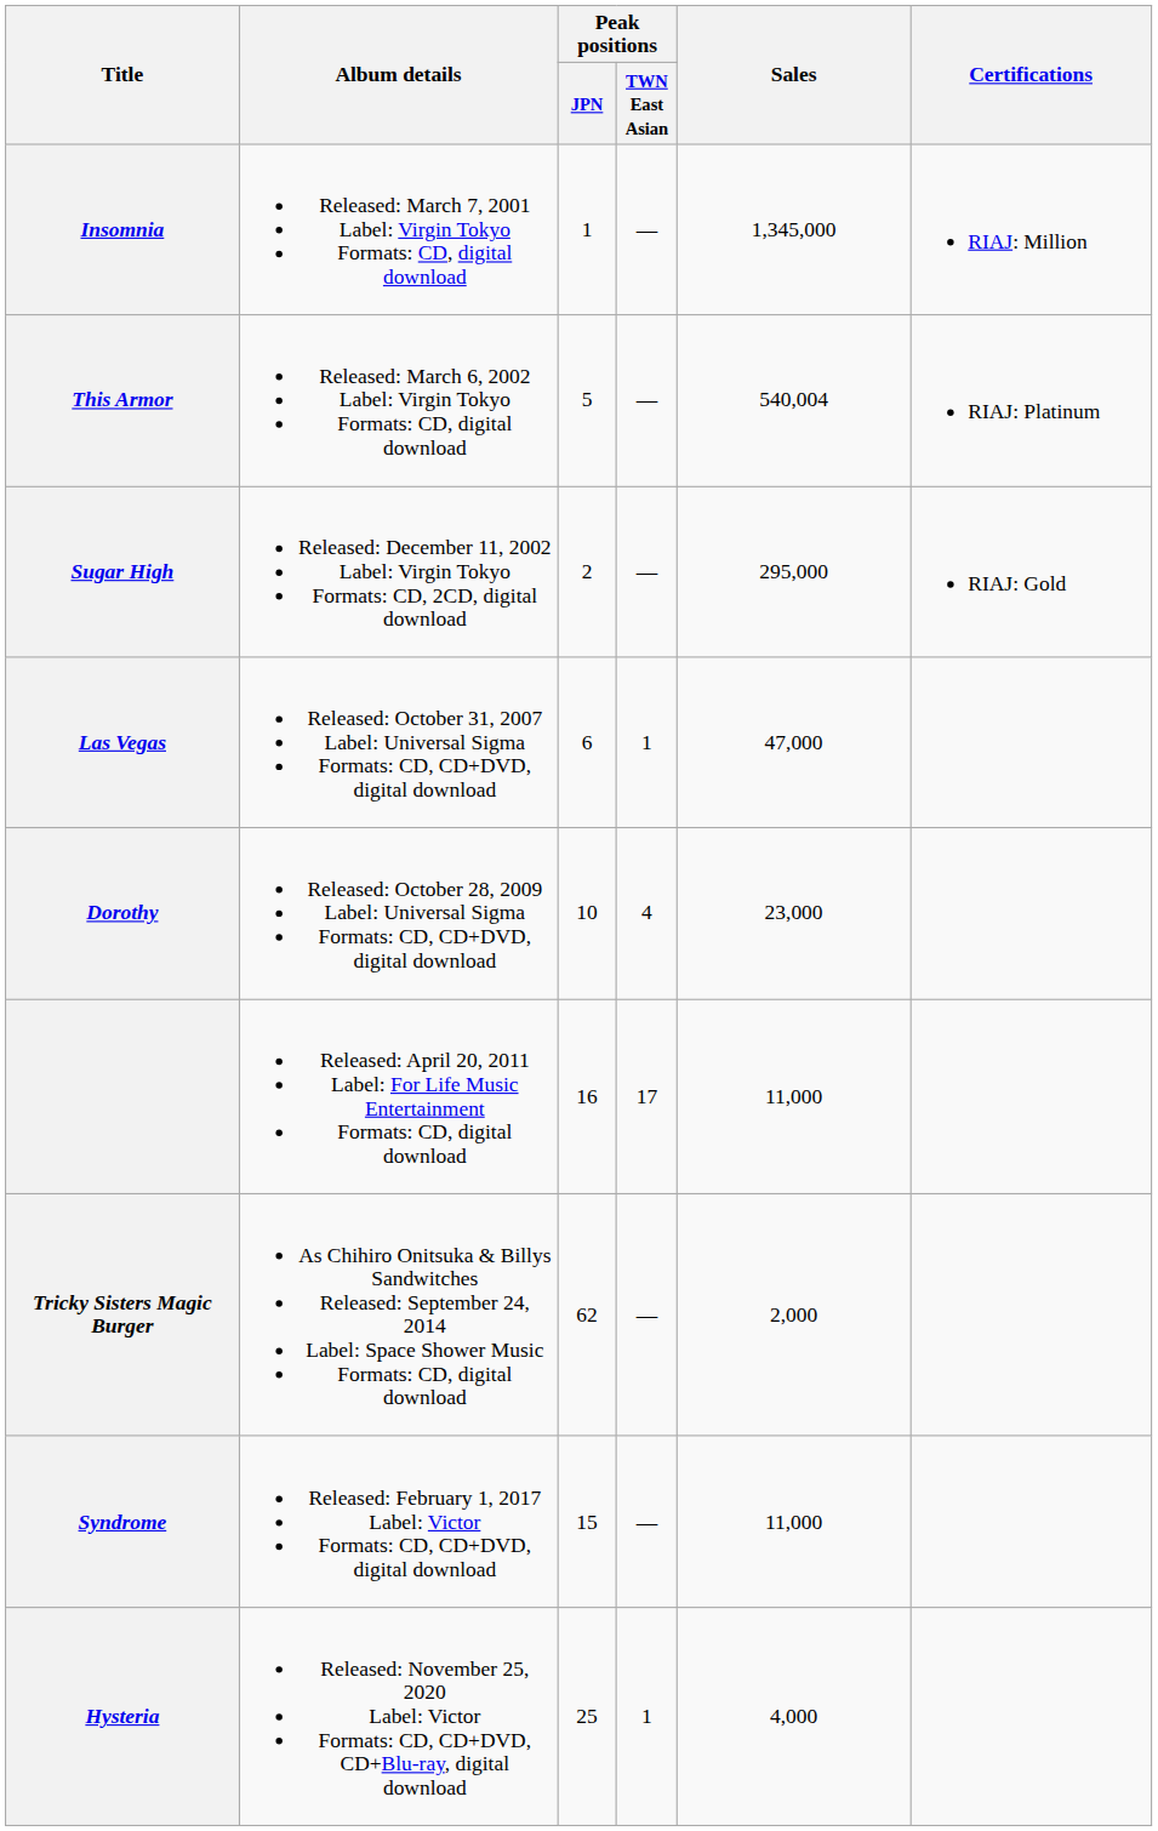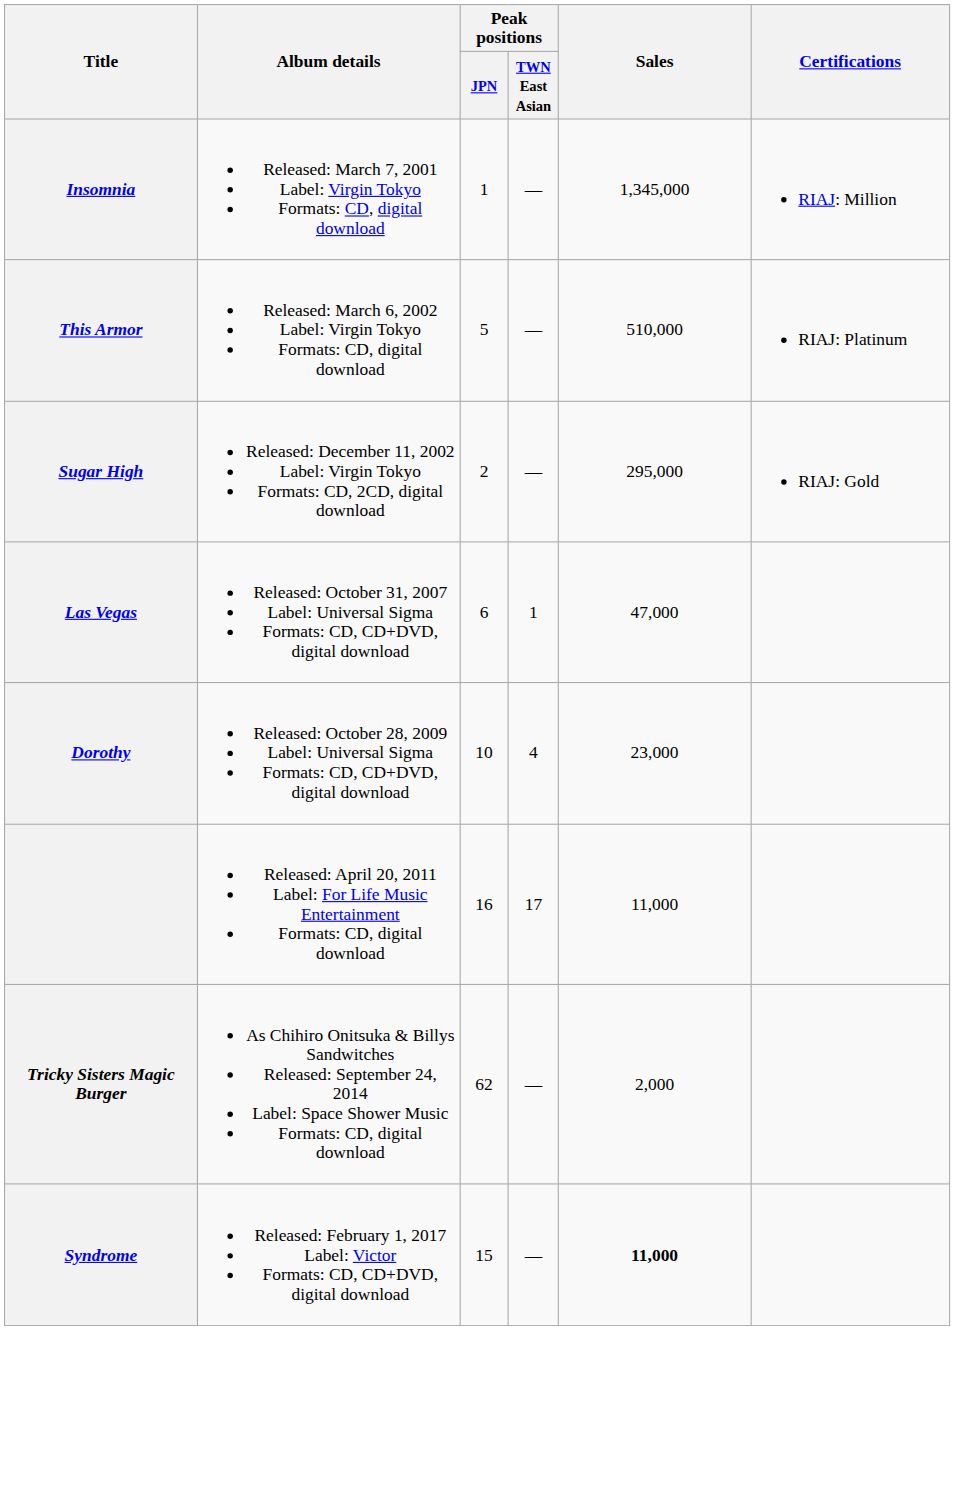 <table class="wikitable plainrowheaders" style="text-align:center;">
 <tr>
 <th style="width:12em;" rowspan="2">Title</th>
 <th style="width:16em;" rowspan="2">Album details</th>
 <th colspan="2">Peak positions</th>
 <th style="width:12em;" rowspan="2">Sales</th>
 <th style="width:12em;" rowspan="2"><a href='#'>Certifications</a></th>
 </tr>
 <tr>
 <th style="width:2.5em;"><small><a href='#'>JPN</a></small><br></th>
 <th style="width:2.5em;"><small><a href='#'>TWN</a> East Asian</small><br></th>
 </tr>
 <tr>
 <th scope="row"><em><a href='#'>Insomnia</a></em></th>
 <td><br><ul><li>Released: March 7, 2001</li><li>Label: <a href='#'>Virgin Tokyo</a></li><li>Formats: <a href='#'>CD</a>, <a href='#'>digital download</a></li></ul></td>
 <td>1</td>
 <td>—</td>
 <td>1,345,000</td>
 <td align="left"><br><ul><li><a href='#'>RIAJ</a>: Million</li></ul></td>
 </tr>
 <tr>
 <th scope="row"><em><a href='#'>This Armor</a></em></th>
 <td><br><ul><li>Released: March 6, 2002</li><li>Label: Virgin Tokyo</li><li>Formats: CD, digital download</li></ul></td>
 <td>5</td>
 <td>—</td>
-<td>540,004</td>
+<td>510,000</td>
 <td align="left"><br><ul><li>RIAJ: Platinum</li></ul></td>
 </tr>
 <tr>
 <th scope="row"><em><a href='#'>Sugar High</a></em></th>
 <td><br><ul><li>Released: December 11, 2002</li><li>Label: Virgin Tokyo</li><li>Formats: CD, 2CD, digital download</li></ul></td>
 <td>2</td>
 <td>—</td>
 <td>295,000</td>
 <td align="left"><br><ul><li>RIAJ: Gold</li></ul></td>
 </tr>
 <tr>
 <th scope="row"><em><a href='#'>Las Vegas</a></em></th>
 <td><br><ul><li>Released: October 31, 2007</li><li>Label: Universal Sigma</li><li>Formats: CD, CD+DVD, digital download</li></ul></td>
 <td>6</td>
 <td>1</td>
 <td>47,000</td>
 <td align="left"></td>
 </tr>
 <tr>
 <th scope="row"><em><a href='#'>Dorothy</a></em></th>
 <td><br><ul><li>Released: October 28, 2009</li><li>Label: Universal Sigma</li><li>Formats: CD, CD+DVD, digital download</li></ul></td>
 <td>10</td>
 <td>4</td>
 <td>23,000</td>
 <td align="left"></td>
 </tr>
 <tr>
 <th scope="row"></th>
 <td><br><ul><li>Released: April 20, 2011</li><li>Label: <a href='#'>For Life Music Entertainment</a></li><li>Formats: CD, digital download</li></ul></td>
 <td>16</td>
 <td>17</td>
 <td>11,000</td>
 <td align="left"></td>
 </tr>
 <tr>
 <th scope="row"><em>Tricky Sisters Magic Burger</em></th>
 <td><br><ul><li>As Chihiro Onitsuka & Billys Sandwitches</li><li>Released: September 24, 2014</li><li>Label: Space Shower Music</li><li>Formats: CD, digital download</li></ul></td>
 <td>62</td>
 <td>—</td>
 <td>2,000</td>
 <td align="left"></td>
 </tr>
 <tr>
 <th scope="row"><em><a href='#'>Syndrome</a></em></th>
 <td><br><ul><li>Released: February 1, 2017</li><li>Label: <a href='#'>Victor</a></li><li>Formats: CD, CD+DVD, digital download</li></ul></td>
 <td>15</td>
 <td>—</td>
-<td>11,000</td>
+<td><strong>11,000</strong></td>
 <td align="left"></td>
 </tr>
-<tr>
-<th scope="row"><em><a href='#'>Hysteria</a></em></th>
-<td><br><ul><li>Released: November 25, 2020</li><li>Label: Victor</li><li>Formats: CD, CD+DVD, CD+<a href='#'>Blu-ray</a>, digital download</li></ul></td>
-<td>25</td>
-<td>1</td>
-<td>4,000</td>
-<td></td>
-</tr>
 </table>
